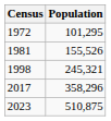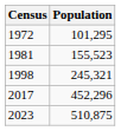 <table class="wikitable">
 <tr>
 <th>Census</th>
 <th>Population</th>
 </tr>
 <tr>
 <td>1972</td>
 <td style="text-align:right">101,295</td>
 </tr>
 <tr>
 <td>1981</td>
-<td style="text-align:right">155,526</td>
+<td style="text-align:right">155,523</td>
 </tr>
 <tr>
 <td>1998</td>
 <td style="text-align:right">245,321</td>
 </tr>
 <tr>
 <td>2017</td>
-<td style="text-align:right">358,296</td>
+<td style="text-align:right">452,296</td>
 </tr>
 <tr>
 <td>2023</td>
 <td style="text-align:right">510,875</td>
 </tr>
 </table>
